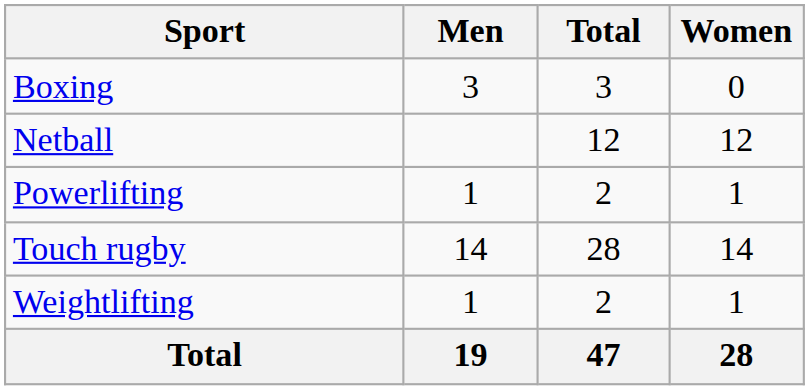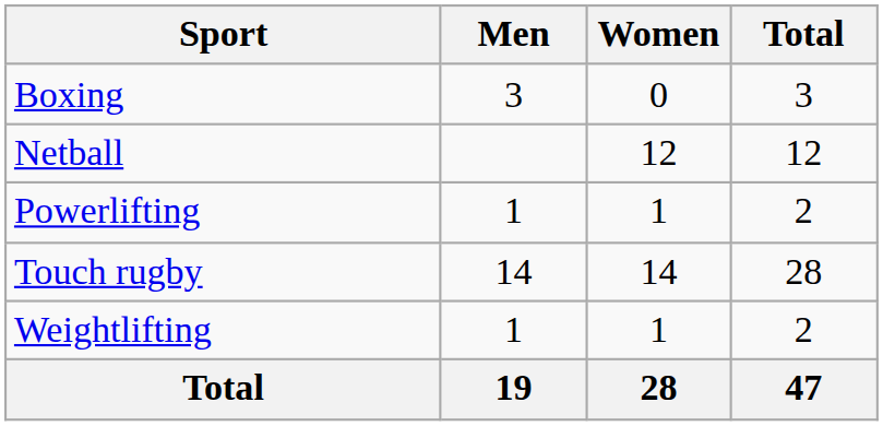 <table class="wikitable sortable" style="text-align:center;">
 <tr>
 <th width=180>Sport</th>
 <th width=55>Men</th>
+<th width=55>Women</th>
 <th width=55>Total</th>
-<th width=55>Women</th>
 </tr>
 <tr>
 <td align=left><a href='#'>Boxing</a></td>
 <td>3</td>
+<td>0</td>
 <td>3</td>
-<td>0</td>
 </tr>
 <tr>
 <td align=left><a href='#'>Netball</a></td>
 <td></td>
 <td>12</td>
 <td>12</td>
 </tr>
 <tr>
 <td align=left><a href='#'>Powerlifting</a></td>
 <td>1</td>
+<td>1</td>
 <td>2</td>
-<td>1</td>
 </tr>
 <tr>
 <td align=left><a href='#'>Touch rugby</a></td>
 <td>14</td>
+<td>14</td>
 <td>28</td>
-<td>14</td>
 </tr>
 <tr>
 <td align=left><a href='#'>Weightlifting</a></td>
 <td>1</td>
+<td>1</td>
 <td>2</td>
-<td>1</td>
 </tr>
 <tr>
 <th>Total</th>
 <th>19</th>
+<th>28</th>
 <th>47</th>
-<th>28</th>
 </tr>
 </table>
